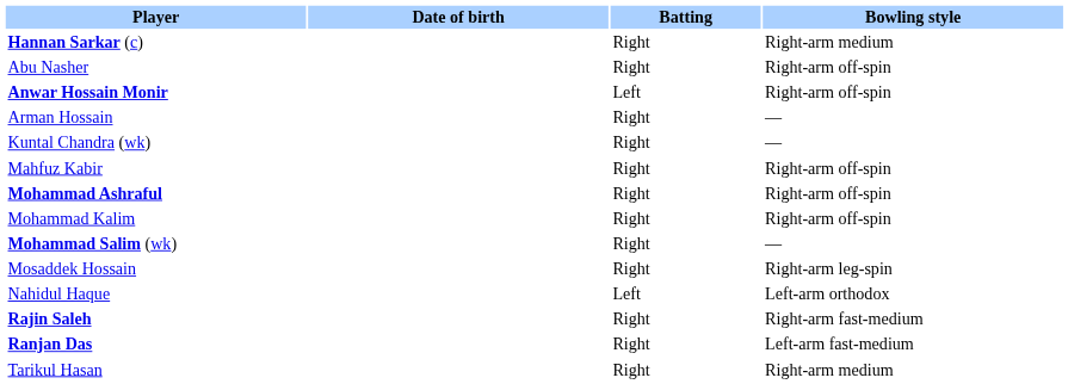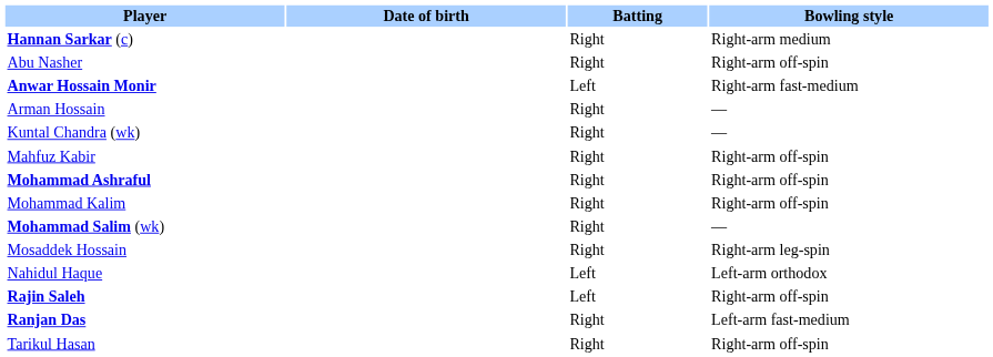 <table class="sortable" style="width:80%;" border="0" cellspacing="2" cellpadding="2">
 <tr style="background:#aad0ff;">
 <th width=20%>Player</th>
 <th width=20%>Date of birth</th>
 <th width=10%>Batting</th>
 <th width=20%>Bowling style</th>
 </tr>
 <tr>
 <td><strong><a href='#'>Hannan Sarkar</a></strong> (<a href='#'>c</a>)</td>
 <td></td>
 <td>Right</td>
 <td>Right-arm medium</td>
 </tr>
 <tr>
 <td><a href='#'>Abu Nasher</a></td>
 <td></td>
 <td>Right</td>
 <td>Right-arm off-spin</td>
 </tr>
 <tr>
 <td><strong><a href='#'>Anwar Hossain Monir</a></strong></td>
 <td></td>
 <td>Left</td>
-<td>Right-arm off-spin</td>
+<td>Right-arm fast-medium</td>
 </tr>
 <tr>
 <td><a href='#'>Arman Hossain</a></td>
 <td></td>
 <td>Right</td>
 <td>—</td>
 </tr>
 <tr>
 <td><a href='#'>Kuntal Chandra</a> (<a href='#'>wk</a>)</td>
 <td></td>
 <td>Right</td>
 <td>—</td>
 </tr>
 <tr>
 <td><a href='#'>Mahfuz Kabir</a></td>
 <td></td>
 <td>Right</td>
 <td>Right-arm off-spin</td>
 </tr>
 <tr>
 <td><strong><a href='#'>Mohammad Ashraful</a></strong></td>
 <td></td>
 <td>Right</td>
 <td>Right-arm off-spin</td>
 </tr>
 <tr>
 <td><a href='#'>Mohammad Kalim</a></td>
 <td></td>
 <td>Right</td>
 <td>Right-arm off-spin</td>
 </tr>
 <tr>
 <td><strong><a href='#'>Mohammad Salim</a></strong> (<a href='#'>wk</a>)</td>
 <td></td>
 <td>Right</td>
 <td>—</td>
 </tr>
 <tr>
 <td><a href='#'>Mosaddek Hossain</a></td>
 <td></td>
 <td>Right</td>
 <td>Right-arm leg-spin</td>
 </tr>
 <tr>
 <td><a href='#'>Nahidul Haque</a></td>
 <td></td>
 <td>Left</td>
 <td>Left-arm orthodox</td>
 </tr>
 <tr>
 <td><strong><a href='#'>Rajin Saleh</a></strong></td>
 <td></td>
-<td>Right</td>
-<td>Right-arm fast-medium</td>
+<td>Left</td>
+<td>Right-arm off-spin</td>
 </tr>
 <tr>
 <td><strong><a href='#'>Ranjan Das</a></strong></td>
 <td></td>
 <td>Right</td>
 <td>Left-arm fast-medium</td>
 </tr>
 <tr>
 <td><a href='#'>Tarikul Hasan</a></td>
 <td></td>
 <td>Right</td>
-<td>Right-arm medium</td>
+<td>Right-arm off-spin</td>
 </tr>
 </table>
